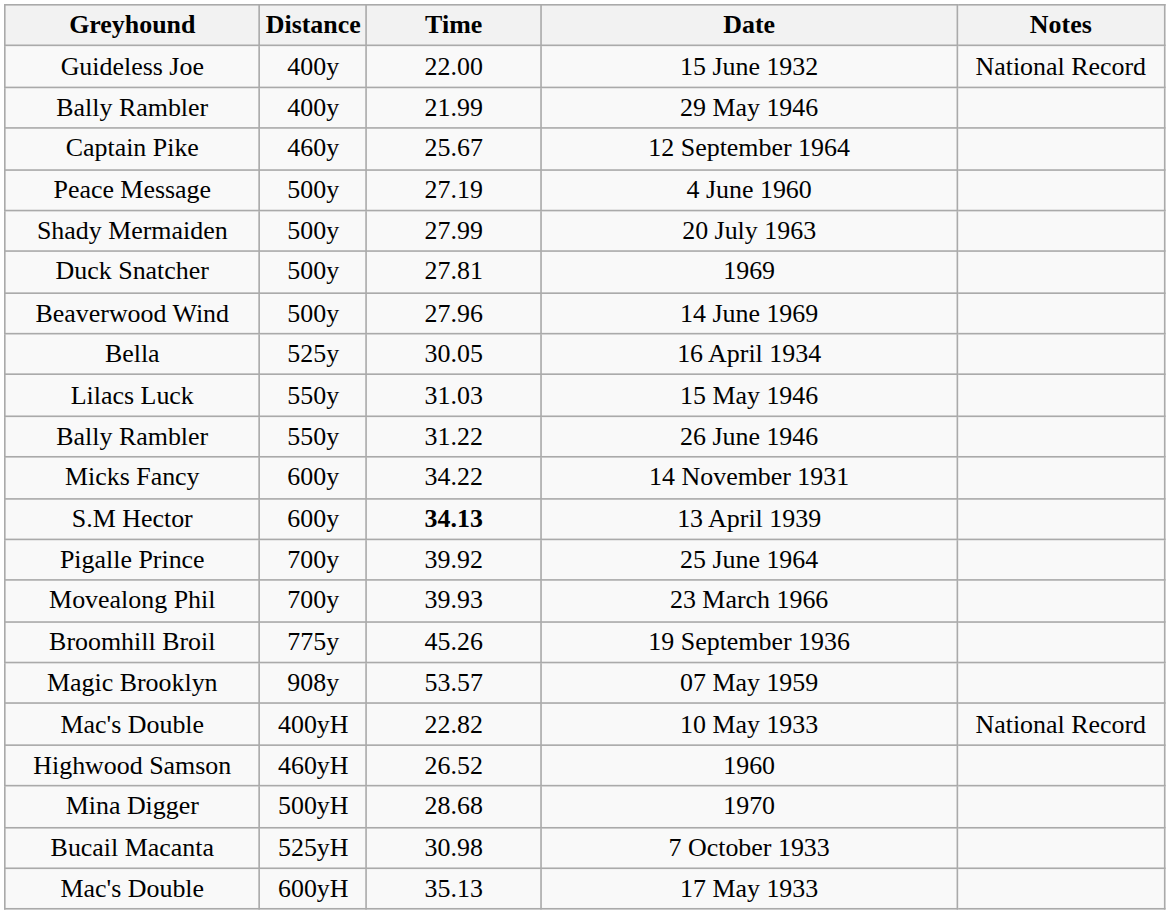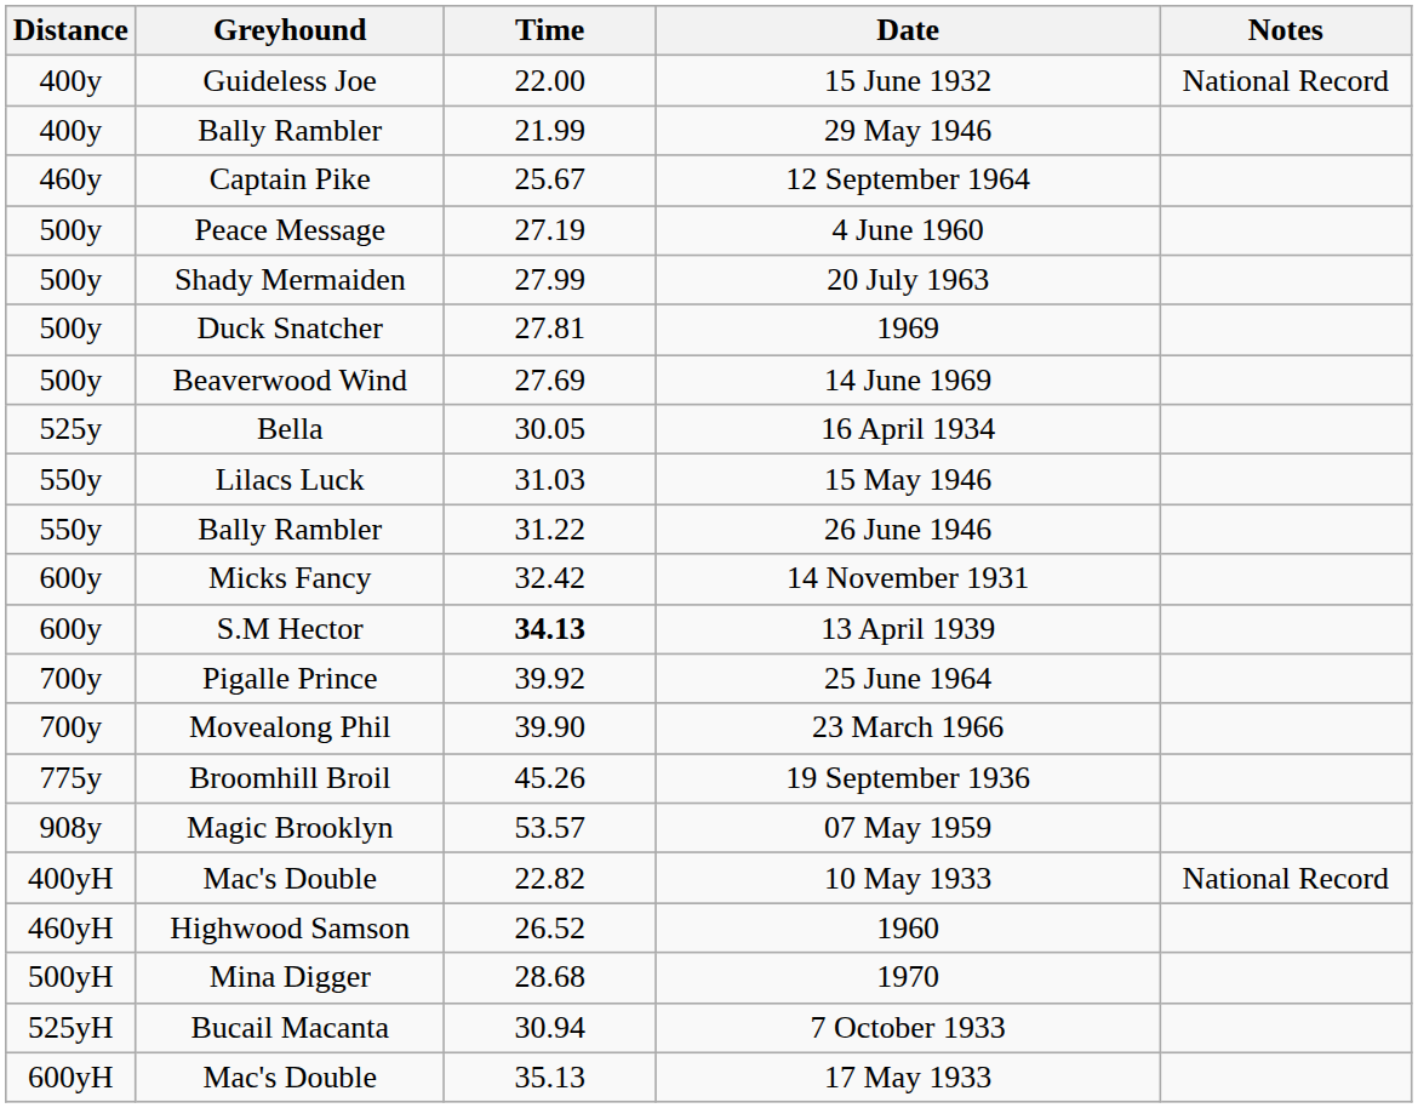 <table class="wikitable" style="font-size: 100%">
 <tr>
+<th width=50>Distance</th>
 <th width=150>Greyhound</th>
-<th width=50>Distance</th>
 <th width=100>Time</th>
 <th width=250>Date</th>
 <th width=120>Notes</th>
 </tr>
 <tr align=center>
+<td>400y</td>
 <td>Guideless Joe</td>
-<td>400y</td>
 <td>22.00</td>
 <td>15 June 1932</td>
 <td>National Record</td>
 </tr>
 <tr align=center>
+<td>400y</td>
 <td>Bally Rambler</td>
-<td>400y</td>
 <td>21.99</td>
 <td>29 May 1946</td>
 <td></td>
 </tr>
 <tr align=center>
+<td>460y</td>
 <td>Captain Pike</td>
-<td>460y</td>
 <td>25.67</td>
 <td>12 September 1964</td>
 <td></td>
 </tr>
 <tr align=center>
+<td>500y</td>
 <td>Peace Message</td>
-<td>500y</td>
 <td>27.19</td>
 <td>4 June 1960</td>
 <td></td>
 </tr>
 <tr align=center>
+<td>500y</td>
 <td>Shady Mermaiden</td>
-<td>500y</td>
 <td>27.99</td>
 <td>20 July 1963</td>
 <td></td>
 </tr>
 <tr align=center>
+<td>500y</td>
 <td>Duck Snatcher</td>
-<td>500y</td>
 <td>27.81</td>
 <td>1969</td>
 <td></td>
 </tr>
 <tr align=center>
+<td>500y</td>
 <td>Beaverwood Wind</td>
-<td>500y</td>
-<td>27.96</td>
+<td>27.69</td>
 <td>14 June 1969</td>
 <td></td>
 </tr>
 <tr align=center>
+<td>525y</td>
 <td>Bella</td>
-<td>525y</td>
 <td>30.05</td>
 <td>16 April 1934</td>
 <td></td>
 </tr>
 <tr align=center>
+<td>550y</td>
 <td>Lilacs Luck</td>
-<td>550y</td>
 <td>31.03</td>
 <td>15 May 1946</td>
 <td></td>
 </tr>
 <tr align=center>
+<td>550y</td>
 <td>Bally Rambler</td>
-<td>550y</td>
 <td>31.22</td>
 <td>26 June 1946</td>
 <td></td>
 </tr>
 <tr align=center>
+<td>600y</td>
 <td>Micks Fancy</td>
-<td>600y</td>
-<td>34.22</td>
+<td>32.42</td>
 <td>14 November 1931</td>
 <td></td>
 </tr>
 <tr align=center>
+<td>600y</td>
 <td>S.M Hector</td>
-<td>600y</td>
 <td><strong>34.13</strong></td>
 <td>13 April 1939</td>
 <td></td>
 </tr>
 <tr align=center>
+<td>700y</td>
 <td>Pigalle Prince</td>
-<td>700y</td>
 <td>39.92</td>
 <td>25 June 1964</td>
 <td></td>
 </tr>
 <tr align=center>
+<td>700y</td>
 <td>Movealong Phil</td>
-<td>700y</td>
-<td>39.93</td>
+<td>39.90</td>
 <td>23 March 1966</td>
 <td></td>
 </tr>
 <tr align=center>
+<td>775y</td>
 <td>Broomhill Broil</td>
-<td>775y</td>
 <td>45.26</td>
 <td>19 September 1936</td>
 <td></td>
 </tr>
 <tr align=center>
+<td>908y</td>
 <td>Magic Brooklyn</td>
-<td>908y</td>
 <td>53.57</td>
 <td>07 May 1959</td>
 <td></td>
 </tr>
 <tr align=center>
+<td>400yH</td>
 <td>Mac's Double</td>
-<td>400yH</td>
 <td>22.82</td>
 <td>10 May 1933</td>
 <td>National Record</td>
 </tr>
 <tr align=center>
+<td>460yH</td>
 <td>Highwood Samson</td>
-<td>460yH</td>
 <td>26.52</td>
 <td>1960</td>
 <td></td>
 </tr>
 <tr align=center>
+<td>500yH</td>
 <td>Mina Digger</td>
-<td>500yH</td>
 <td>28.68</td>
 <td>1970</td>
 <td></td>
 </tr>
 <tr align=center>
+<td>525yH</td>
 <td>Bucail Macanta</td>
-<td>525yH</td>
-<td>30.98</td>
+<td>30.94</td>
 <td>7 October 1933</td>
 <td></td>
 </tr>
 <tr align=center>
+<td>600yH</td>
 <td>Mac's Double</td>
-<td>600yH</td>
 <td>35.13</td>
 <td>17 May 1933</td>
 <td></td>
 </tr>
 </table>
